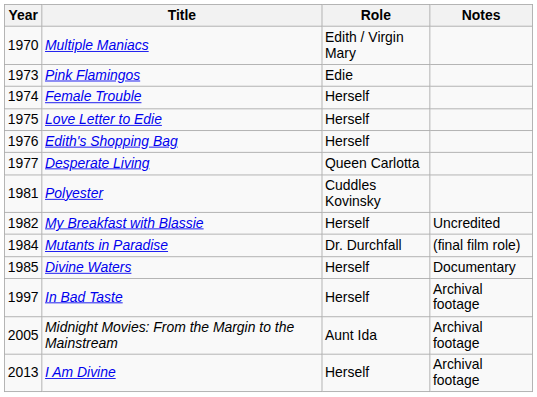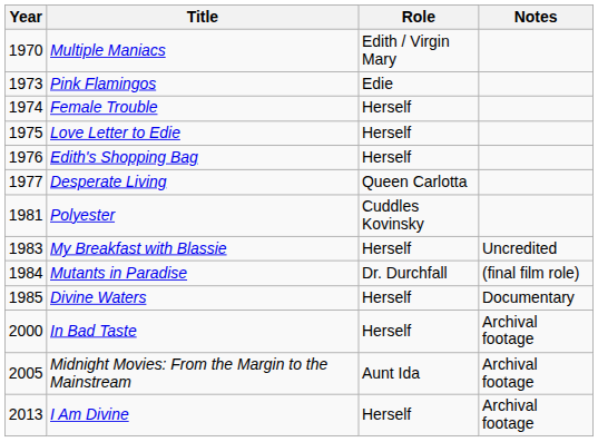 <table class="wikitable sortable">
 <tr>
 <th>Year</th>
 <th>Title</th>
 <th>Role</th>
 <th class="unsortable">Notes</th>
 </tr>
 <tr>
 <td>1970</td>
 <td><em><a href='#'>Multiple Maniacs</a></em></td>
 <td>Edith / Virgin Mary</td>
 <td></td>
 </tr>
 <tr>
 <td>1973</td>
 <td><em><a href='#'>Pink Flamingos</a></em></td>
 <td>Edie</td>
 <td></td>
 </tr>
 <tr>
 <td>1974</td>
 <td><em><a href='#'>Female Trouble</a></em></td>
 <td>Herself</td>
 <td></td>
 </tr>
 <tr>
 <td>1975</td>
 <td><em><a href='#'>Love Letter to Edie</a></em></td>
 <td>Herself</td>
 <td></td>
 </tr>
 <tr>
 <td>1976</td>
 <td><em><a href='#'>Edith's Shopping Bag</a></em></td>
 <td>Herself</td>
 <td></td>
 </tr>
 <tr>
 <td>1977</td>
 <td><em><a href='#'>Desperate Living</a></em></td>
 <td>Queen Carlotta</td>
 <td></td>
 </tr>
 <tr>
 <td>1981</td>
 <td><em><a href='#'>Polyester</a></em></td>
 <td>Cuddles Kovinsky</td>
 <td></td>
 </tr>
 <tr>
-<td>1982</td>
+<td>1983</td>
 <td><em><a href='#'>My Breakfast with Blassie</a></em></td>
 <td>Herself</td>
 <td>Uncredited</td>
 </tr>
 <tr>
 <td>1984</td>
 <td><em><a href='#'>Mutants in Paradise</a></em></td>
 <td>Dr. Durchfall</td>
 <td>(final film role)</td>
 </tr>
 <tr>
 <td>1985</td>
 <td><em><a href='#'>Divine Waters</a></em></td>
 <td>Herself</td>
 <td>Documentary</td>
 </tr>
 <tr>
-<td>1997</td>
+<td>2000</td>
 <td><em><a href='#'>In Bad Taste</a></em></td>
 <td>Herself</td>
 <td>Archival footage</td>
 </tr>
 <tr>
 <td>2005</td>
 <td><em>Midnight Movies: From the Margin to the Mainstream</em></td>
 <td>Aunt Ida</td>
 <td>Archival footage</td>
 </tr>
 <tr>
 <td>2013</td>
 <td><em><a href='#'>I Am Divine</a></em></td>
 <td>Herself</td>
 <td>Archival footage</td>
 </tr>
 </table>
